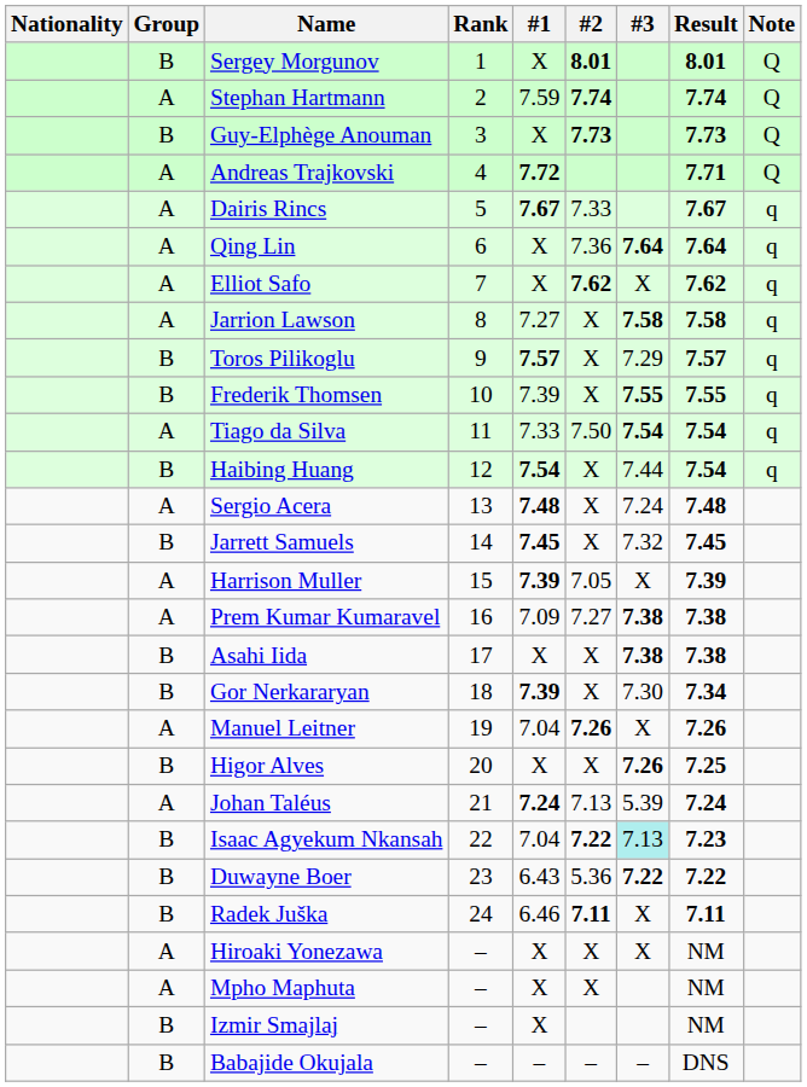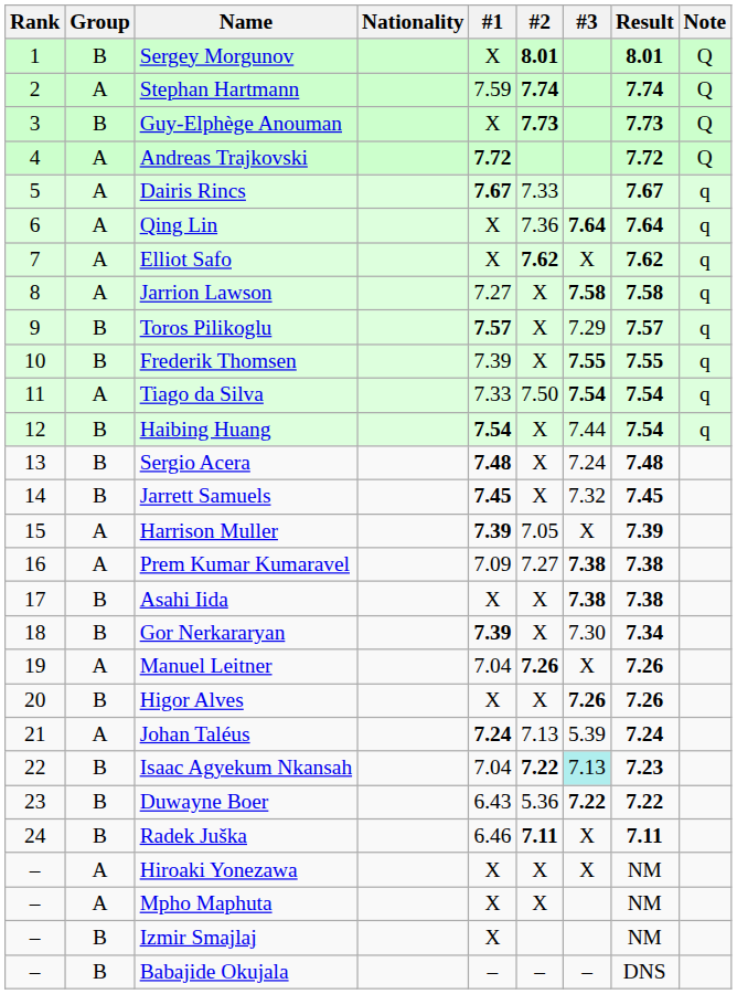 <table class="wikitable sortable" style="text-align:center">
 <tr>
-<th>Nationality</th>
+<th>Rank</th>
 <th>Group</th>
 <th>Name</th>
-<th>Rank</th>
+<th>Nationality</th>
 <th>#1</th>
 <th>#2</th>
 <th>#3</th>
 <th>Result</th>
 <th>Note</th>
 </tr>
 <tr bgcolor=ccffcc>
-<td align=left></td>
+<td>1</td>
 <td>B</td>
 <td align=left><a href='#'>Sergey Morgunov</a></td>
-<td>1</td>
+<td align=left></td>
 <td>X</td>
 <td><strong>8.01</strong></td>
 <td></td>
 <td><strong>8.01</strong></td>
 <td>Q</td>
 </tr>
 <tr bgcolor=ccffcc>
-<td align=left></td>
+<td>2</td>
 <td>A</td>
 <td align=left><a href='#'>Stephan Hartmann</a></td>
-<td>2</td>
+<td align=left></td>
 <td>7.59</td>
 <td><strong>7.74</strong></td>
 <td></td>
 <td><strong>7.74</strong></td>
 <td>Q</td>
 </tr>
 <tr bgcolor=ccffcc>
-<td align=left></td>
+<td>3</td>
 <td>B</td>
 <td align=left><a href='#'>Guy-Elphège Anouman</a></td>
-<td>3</td>
+<td align=left></td>
 <td>X</td>
 <td><strong>7.73</strong></td>
 <td></td>
 <td><strong>7.73</strong></td>
 <td>Q</td>
 </tr>
 <tr bgcolor=ccffcc>
-<td align=left></td>
+<td>4</td>
 <td>A</td>
 <td align=left><a href='#'>Andreas Trajkovski</a></td>
-<td>4</td>
+<td align=left></td>
 <td><strong>7.72</strong></td>
 <td></td>
 <td></td>
-<td><strong>7.71</strong></td>
+<td><strong>7.72</strong></td>
 <td>Q</td>
 </tr>
 <tr bgcolor=ddffdd>
-<td align=left></td>
+<td>5</td>
 <td>A</td>
 <td align=left><a href='#'>Dairis Rincs</a></td>
-<td>5</td>
+<td align=left></td>
 <td><strong>7.67</strong></td>
 <td>7.33</td>
 <td></td>
 <td><strong>7.67</strong></td>
 <td>q</td>
 </tr>
 <tr bgcolor=ddffdd>
-<td align=left></td>
+<td>6</td>
 <td>A</td>
 <td align=left><a href='#'>Qing Lin</a></td>
-<td>6</td>
+<td align=left></td>
 <td>X</td>
 <td>7.36</td>
 <td><strong>7.64</strong></td>
 <td><strong>7.64</strong></td>
 <td>q</td>
 </tr>
 <tr bgcolor=ddffdd>
-<td align=left></td>
+<td>7</td>
 <td>A</td>
 <td align=left><a href='#'>Elliot Safo</a></td>
-<td>7</td>
+<td align=left></td>
 <td>X</td>
 <td><strong>7.62</strong></td>
 <td>X</td>
 <td><strong>7.62</strong></td>
 <td>q</td>
 </tr>
 <tr bgcolor=ddffdd>
-<td align=left></td>
+<td>8</td>
 <td>A</td>
 <td align=left><a href='#'>Jarrion Lawson</a></td>
-<td>8</td>
+<td align=left></td>
 <td>7.27</td>
 <td>X</td>
 <td><strong>7.58</strong></td>
 <td><strong>7.58</strong></td>
 <td>q</td>
 </tr>
 <tr bgcolor=ddffdd>
-<td align=left></td>
+<td>9</td>
 <td>B</td>
 <td align=left><a href='#'>Toros Pilikoglu</a></td>
-<td>9</td>
+<td align=left></td>
 <td><strong>7.57</strong></td>
 <td>X</td>
 <td>7.29</td>
 <td><strong>7.57</strong></td>
 <td>q</td>
 </tr>
 <tr bgcolor=ddffdd>
-<td align=left></td>
+<td>10</td>
 <td>B</td>
 <td align=left><a href='#'>Frederik Thomsen</a></td>
-<td>10</td>
+<td align=left></td>
 <td>7.39</td>
 <td>X</td>
 <td><strong>7.55</strong></td>
 <td><strong>7.55</strong></td>
 <td>q</td>
 </tr>
 <tr bgcolor=ddffdd>
-<td align=left></td>
+<td>11</td>
 <td>A</td>
 <td align=left><a href='#'>Tiago da Silva</a></td>
-<td>11</td>
+<td align=left></td>
 <td>7.33</td>
 <td>7.50</td>
 <td><strong>7.54</strong></td>
 <td><strong>7.54</strong></td>
 <td>q</td>
 </tr>
 <tr bgcolor=ddffdd>
-<td align=left></td>
+<td>12</td>
 <td>B</td>
 <td align=left><a href='#'>Haibing Huang</a></td>
-<td>12</td>
+<td align=left></td>
 <td><strong>7.54</strong></td>
 <td>X</td>
 <td>7.44</td>
 <td><strong>7.54</strong></td>
 <td>q</td>
 </tr>
 <tr>
+<td>13</td>
+<td>B</td>
+<td align=left><a href='#'>Sergio Acera</a></td>
 <td align=left></td>
-<td>A</td>
-<td align=left><a href='#'>Sergio Acera</a></td>
-<td>13</td>
 <td><strong>7.48</strong></td>
 <td>X</td>
 <td>7.24</td>
 <td><strong>7.48</strong></td>
 <td></td>
 </tr>
 <tr>
-<td align=left></td>
+<td>14</td>
 <td>B</td>
 <td align=left><a href='#'>Jarrett Samuels</a></td>
-<td>14</td>
+<td align=left></td>
 <td><strong>7.45</strong></td>
 <td>X</td>
 <td>7.32</td>
 <td><strong>7.45</strong></td>
 <td></td>
 </tr>
 <tr>
-<td align=left></td>
+<td>15</td>
 <td>A</td>
 <td align=left><a href='#'>Harrison Muller</a></td>
-<td>15</td>
+<td align=left></td>
 <td><strong>7.39</strong></td>
 <td>7.05</td>
 <td>X</td>
 <td><strong>7.39</strong></td>
 <td></td>
 </tr>
 <tr>
-<td align=left></td>
+<td>16</td>
 <td>A</td>
 <td align=left><a href='#'>Prem Kumar Kumaravel</a></td>
-<td>16</td>
+<td align=left></td>
 <td>7.09</td>
 <td>7.27</td>
 <td><strong>7.38</strong></td>
 <td><strong>7.38</strong></td>
 <td></td>
 </tr>
 <tr>
-<td align=left></td>
+<td>17</td>
 <td>B</td>
 <td align=left><a href='#'>Asahi Iida</a></td>
-<td>17</td>
+<td align=left></td>
 <td>X</td>
 <td>X</td>
 <td><strong>7.38</strong></td>
 <td><strong>7.38</strong></td>
 <td></td>
 </tr>
 <tr>
-<td align=left></td>
+<td>18</td>
 <td>B</td>
 <td align=left><a href='#'>Gor Nerkararyan</a></td>
-<td>18</td>
+<td align=left></td>
 <td><strong>7.39</strong></td>
 <td>X</td>
 <td>7.30</td>
 <td><strong>7.34</strong></td>
 <td></td>
 </tr>
 <tr>
-<td align=left></td>
+<td>19</td>
 <td>A</td>
 <td align=left><a href='#'>Manuel Leitner</a></td>
-<td>19</td>
+<td align=left></td>
 <td>7.04</td>
 <td><strong>7.26</strong></td>
 <td>X</td>
 <td><strong>7.26</strong></td>
 <td></td>
 </tr>
 <tr>
-<td align=left></td>
+<td>20</td>
 <td>B</td>
 <td align=left><a href='#'>Higor Alves</a></td>
-<td>20</td>
+<td align=left></td>
 <td>X</td>
 <td>X</td>
 <td><strong>7.26</strong></td>
-<td><strong>7.25</strong></td>
+<td><strong>7.26</strong></td>
 <td></td>
 </tr>
 <tr>
-<td align=left></td>
+<td>21</td>
 <td>A</td>
 <td align=left><a href='#'>Johan Taléus</a></td>
-<td>21</td>
+<td align=left></td>
 <td><strong>7.24</strong></td>
 <td>7.13</td>
 <td>5.39</td>
 <td><strong>7.24</strong></td>
 <td></td>
 </tr>
 <tr>
-<td align=left></td>
+<td>22</td>
 <td>B</td>
 <td align=left><a href='#'>Isaac Agyekum Nkansah</a></td>
-<td>22</td>
+<td align=left></td>
 <td>7.04</td>
 <td><strong>7.22</strong></td>
 <td style="background: paleturquoise;">7.13</td>
 <td><strong>7.23</strong></td>
 <td></td>
 </tr>
 <tr>
-<td align=left></td>
+<td>23</td>
 <td>B</td>
 <td align=left><a href='#'>Duwayne Boer</a></td>
-<td>23</td>
+<td align=left></td>
 <td>6.43</td>
 <td>5.36</td>
 <td><strong>7.22</strong></td>
 <td><strong>7.22</strong></td>
 <td></td>
 </tr>
 <tr>
-<td align=left></td>
+<td>24</td>
 <td>B</td>
 <td align=left><a href='#'>Radek Juška</a></td>
-<td>24</td>
+<td align=left></td>
 <td>6.46</td>
 <td><strong>7.11</strong></td>
 <td>X</td>
 <td><strong>7.11</strong></td>
 <td></td>
 </tr>
 <tr>
-<td align=left></td>
+<td>–</td>
 <td>A</td>
 <td align=left><a href='#'>Hiroaki Yonezawa</a></td>
-<td>–</td>
+<td align=left></td>
 <td>X</td>
 <td>X</td>
 <td>X</td>
 <td>NM</td>
 <td></td>
 </tr>
 <tr>
-<td align=left></td>
+<td>–</td>
 <td>A</td>
 <td align=left><a href='#'>Mpho Maphuta</a></td>
-<td>–</td>
+<td align=left></td>
 <td>X</td>
 <td>X</td>
 <td></td>
 <td>NM</td>
 <td></td>
 </tr>
 <tr>
-<td align=left></td>
+<td>–</td>
 <td>B</td>
 <td align=left><a href='#'>Izmir Smajlaj</a></td>
-<td>–</td>
+<td align=left></td>
 <td>X</td>
 <td></td>
 <td></td>
 <td>NM</td>
 <td></td>
 </tr>
 <tr>
-<td align=left></td>
+<td>–</td>
 <td>B</td>
 <td align=left><a href='#'>Babajide Okujala</a></td>
-<td>–</td>
+<td align=left></td>
 <td>–</td>
 <td>–</td>
 <td>–</td>
 <td>DNS</td>
 <td></td>
 </tr>
 </table>
